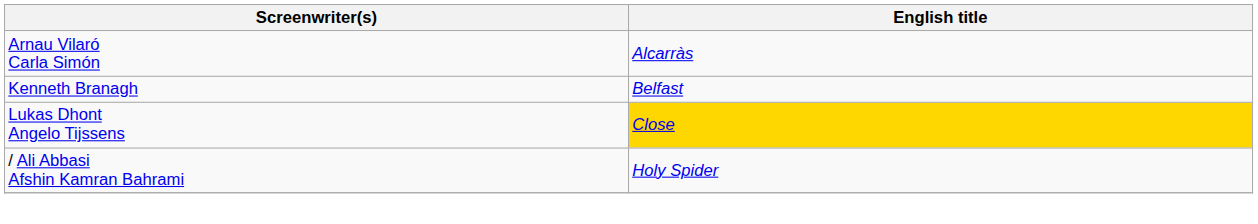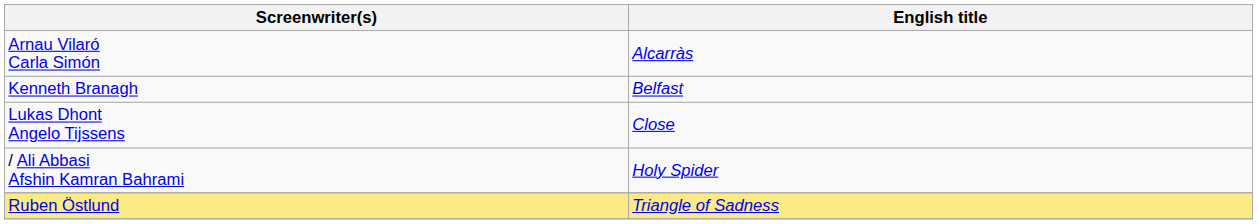 <table class="wikitable" width="95%" cellpadding="5">
 <tr>
 <th width="25%">Screenwriter(s)</th>
 <th width="25%">English title</th>
 </tr>
 <tr>
 <td> <a href='#'>Arnau Vilaró</a><br>  <a href='#'>Carla Simón</a></td>
 <td><em><a href='#'>Alcarràs</a></em></td>
 </tr>
 <tr>
 <td> <a href='#'>Kenneth Branagh</a></td>
 <td><em><a href='#'>Belfast</a></em></td>
 </tr>
 <tr>
 <td> <a href='#'>Lukas Dhont</a><br>  <a href='#'>Angelo Tijssens</a></td>
-<td style="background: gold;"><em><a href='#'>Close</a></em></td>
+<td><em><a href='#'>Close</a></em></td>
 </tr>
 <tr>
 <td> /  <a href='#'>Ali Abbasi</a><br>  <a href='#'>Afshin Kamran Bahrami</a></td>
 <td><em><a href='#'>Holy Spider</a></em></td>
 </tr>
 <tr>
 </tr>
+<tr style="background:#FAEB86">
+<td> <a href='#'>Ruben Östlund</a></td>
+<td><em><a href='#'>Triangle of Sadness</a></em></td>
+</tr>
 <tr>
 </tr>
 </table>
